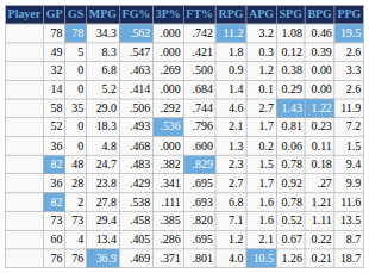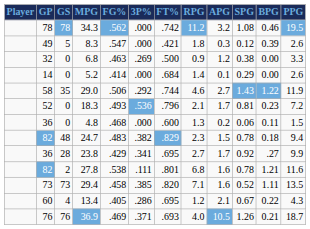 <table class="wikitable sortable" style="text-align:right;">
 <tr>
 <th style="background:#1A2B5A; color:#6BABDD">Player</th>
 <th style="background:#1A2B5A; color:#6BABDD">GP</th>
 <th style="background:#1A2B5A; color:#6BABDD">GS</th>
 <th style="background:#1A2B5A; color:#6BABDD">MPG</th>
 <th style="background:#1A2B5A; color:#6BABDD">FG%</th>
 <th style="background:#1A2B5A; color:#6BABDD">3P%</th>
 <th style="background:#1A2B5A; color:#6BABDD">FT%</th>
 <th style="background:#1A2B5A; color:#6BABDD">RPG</th>
 <th style="background:#1A2B5A; color:#6BABDD">APG</th>
 <th style="background:#1A2B5A; color:#6BABDD">SPG</th>
 <th style="background:#1A2B5A; color:#6BABDD">BPG</th>
 <th style="background:#1A2B5A; color:#6BABDD">PPG</th>
 </tr>
 <tr>
 <td><strong></strong></td>
 <td>78</td>
 <td style="background-color:#6BABDD;color:#FFFFFF">78</td>
 <td>34.3</td>
 <td style="background-color:#6BABDD;color:#FFFFFF">.562</td>
 <td>.000</td>
 <td>.742</td>
 <td style="background-color:#6BABDD;color:#FFFFFF">11.2</td>
 <td>3.2</td>
 <td>1.08</td>
 <td>0.46</td>
 <td style="background-color:#6BABDD;color:#FFFFFF">19.5</td>
 </tr>
 <tr>
 <td></td>
 <td>49</td>
 <td>5</td>
 <td>8.3</td>
 <td>.547</td>
 <td>.000</td>
 <td>.421</td>
 <td>1.8</td>
 <td>0.3</td>
 <td>0.12</td>
 <td>0.39</td>
 <td>2.6</td>
 </tr>
 <tr>
 <td></td>
 <td>32</td>
 <td>0</td>
 <td>6.8</td>
 <td>.463</td>
 <td>.269</td>
 <td>.500</td>
 <td>0.9</td>
 <td>1.2</td>
 <td>0.38</td>
 <td>0.00</td>
 <td>3.3</td>
 </tr>
 <tr>
 <td></td>
 <td>14</td>
 <td>0</td>
 <td>5.2</td>
 <td>.414</td>
 <td>.000</td>
 <td>.684</td>
 <td>1.4</td>
 <td>0.1</td>
 <td>0.29</td>
 <td>0.00</td>
 <td>2.6</td>
 </tr>
 <tr>
 <td><strong></strong></td>
 <td>58</td>
 <td>35</td>
 <td>29.0</td>
 <td>.506</td>
 <td>.292</td>
 <td>.744</td>
 <td>4.6</td>
 <td>2.7</td>
 <td style="background-color:#6BABDD;color:#FFFFFF">1.43</td>
 <td style="background-color:#6BABDD;color:#FFFFFF">1.22</td>
 <td>11.9</td>
 </tr>
 <tr>
 <td></td>
 <td>52</td>
 <td>0</td>
 <td>18.3</td>
 <td>.493</td>
 <td style="background-color:#6BABDD;color:#FFFFFF">.536</td>
 <td>.796</td>
 <td>2.1</td>
 <td>1.7</td>
 <td>0.81</td>
 <td>0.23</td>
 <td>7.2</td>
 </tr>
 <tr>
 <td></td>
 <td>36</td>
 <td>0</td>
 <td>4.8</td>
 <td>.468</td>
 <td>.000</td>
 <td>.600</td>
 <td>1.3</td>
 <td>0.2</td>
 <td>0.06</td>
 <td>0.11</td>
 <td>1.5</td>
 </tr>
 <tr>
 <td><strong></strong></td>
 <td style="background-color:#6BABDD;color:#FFFFFF">82</td>
 <td>48</td>
 <td>24.7</td>
 <td>.483</td>
 <td>.382</td>
 <td style="background-color:#6BABDD;color:#FFFFFF">.829</td>
 <td>2.3</td>
 <td>1.5</td>
 <td>0.78</td>
 <td>0.18</td>
 <td>9.4</td>
 </tr>
 <tr>
 <td></td>
 <td>36</td>
 <td>28</td>
 <td>23.8</td>
 <td>.429</td>
 <td>.341</td>
 <td>.695</td>
 <td>2.7</td>
 <td>1.7</td>
 <td>0.92</td>
 <td>.27</td>
 <td>9.9</td>
 </tr>
 <tr>
 <td></td>
 <td style="background-color:#6BABDD;color:#FFFFFF">82</td>
 <td>2</td>
 <td>27.8</td>
 <td>.538</td>
 <td>.111</td>
-<td>.693</td>
+<td>.801</td>
 <td>6.8</td>
 <td>1.6</td>
 <td>0.78</td>
 <td>1.21</td>
 <td>11.6</td>
 </tr>
 <tr>
 <td><strong></strong></td>
 <td>73</td>
 <td>73</td>
 <td>29.4</td>
 <td>.458</td>
 <td>.385</td>
 <td>.820</td>
 <td>7.1</td>
 <td>1.6</td>
 <td>0.52</td>
 <td>1.11</td>
 <td>13.5</td>
 </tr>
 <tr>
 <td></td>
 <td>60</td>
 <td>4</td>
 <td>13.4</td>
 <td>.405</td>
 <td>.286</td>
 <td>.695</td>
 <td>1.2</td>
 <td>2.1</td>
 <td>0.67</td>
 <td>0.22</td>
-<td>8.7</td>
+<td>4.3</td>
 </tr>
 <tr>
 <td><strong></strong></td>
 <td>76</td>
 <td>76</td>
 <td style="background-color:#6BABDD;color:#FFFFFF">36.9</td>
 <td>.469</td>
 <td>.371</td>
-<td>.801</td>
+<td>.693</td>
 <td>4.0</td>
 <td style="background-color:#6BABDD;color:#FFFFFF">10.5</td>
 <td>1.26</td>
 <td>0.21</td>
 <td>18.7</td>
 </tr>
 </table>
